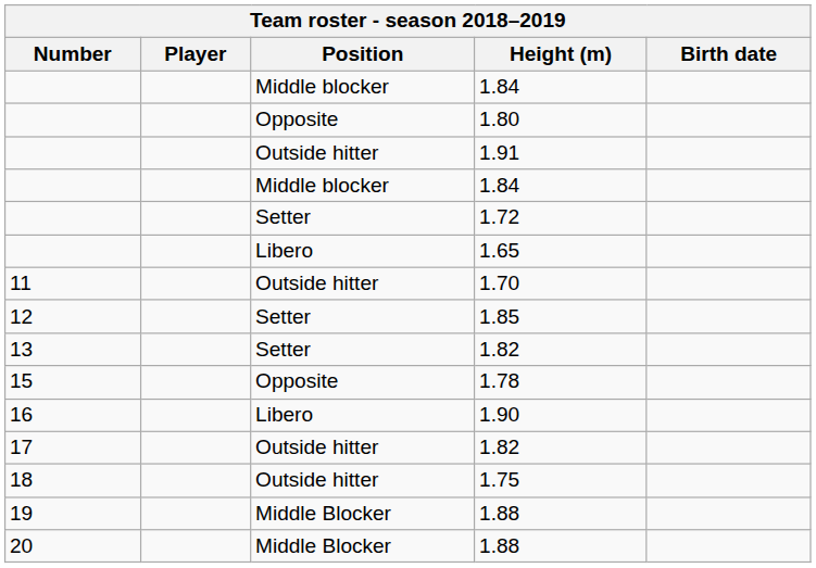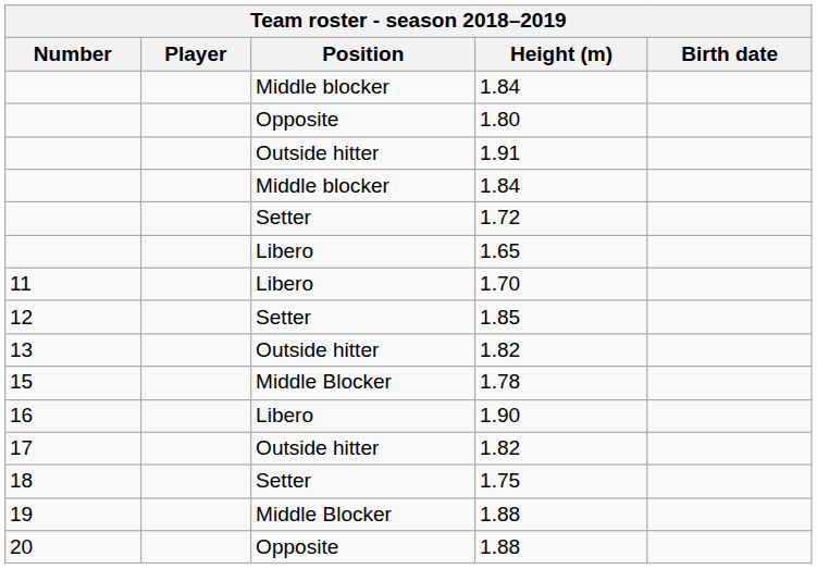 <table class="wikitable collapsible collapsed" style="width:100%;">
 <tr>
 <th colspan=6><strong>Team roster - season 2018–2019</strong></th>
 </tr>
 <tr>
 <th>Number</th>
 <th>Player</th>
 <th>Position</th>
 <th>Height (m)</th>
 <th>Birth date</th>
 </tr>
 <tr>
 <td></td>
 <td align=left> </td>
 <td>Middle blocker</td>
 <td>1.84</td>
 <td align=right></td>
 </tr>
 <tr>
 <td></td>
 <td align=left> </td>
 <td>Opposite</td>
 <td>1.80</td>
 <td align=right></td>
 </tr>
 <tr>
 <td></td>
 <td align=left> </td>
 <td>Outside hitter</td>
 <td>1.91</td>
 <td align=right></td>
 </tr>
 <tr>
 <td></td>
 <td align=left> </td>
 <td>Middle blocker</td>
 <td>1.84</td>
 <td align=right></td>
 </tr>
 <tr>
 <td></td>
 <td align=left> </td>
 <td>Setter</td>
 <td>1.72</td>
 <td align=right></td>
 </tr>
 <tr>
 <td></td>
 <td align=left> </td>
 <td>Libero</td>
 <td>1.65</td>
 <td align=right></td>
 </tr>
 <tr>
 <td>11</td>
 <td align=left> </td>
-<td>Outside hitter</td>
+<td>Libero</td>
 <td>1.70</td>
 <td align=right></td>
 </tr>
 <tr>
 <td>12</td>
 <td align=left> </td>
 <td>Setter</td>
 <td>1.85</td>
 <td align=right></td>
 </tr>
 <tr>
 <td>13</td>
 <td align=left> </td>
-<td>Setter</td>
+<td>Outside hitter</td>
 <td>1.82</td>
 <td align=right></td>
 </tr>
 <tr>
 <td>15</td>
 <td align=left> </td>
-<td>Opposite</td>
+<td>Middle Blocker</td>
 <td>1.78</td>
 <td align=right></td>
 </tr>
 <tr>
 <td>16</td>
 <td align=left> </td>
 <td>Libero</td>
 <td>1.90</td>
 <td align=right></td>
 </tr>
 <tr>
 <td>17</td>
 <td align=left> </td>
 <td>Outside hitter</td>
 <td>1.82</td>
 <td align=right></td>
 </tr>
 <tr>
 <td>18</td>
 <td align=left> </td>
-<td>Outside hitter</td>
+<td>Setter</td>
 <td>1.75</td>
 <td align=right></td>
 </tr>
 <tr>
 <td>19</td>
 <td align=left> </td>
 <td>Middle Blocker</td>
 <td>1.88</td>
 <td align=right></td>
 </tr>
 <tr>
 <td>20</td>
 <td align=left> </td>
-<td>Middle Blocker</td>
+<td>Opposite</td>
 <td>1.88</td>
 <td align=right></td>
 </tr>
 </table>
